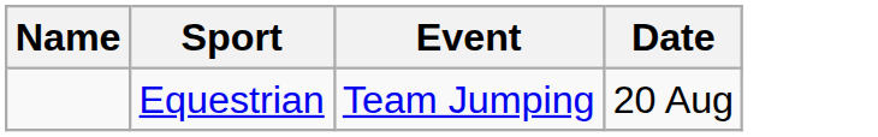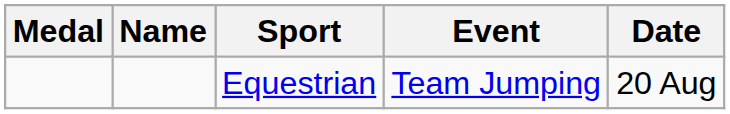 <table class="wikitable sortable" style="font-size:90%">
 <tr>
+<th>Medal</th>
 <th>Name</th>
 <th>Sport</th>
 <th>Event</th>
 <th>Date</th>
 </tr>
 <tr>
+<td></td>
 <td><em></em></td>
 <td><a href='#'>Equestrian</a></td>
 <td><a href='#'>Team Jumping</a></td>
 <td>20 Aug</td>
 </tr>
 </table>
